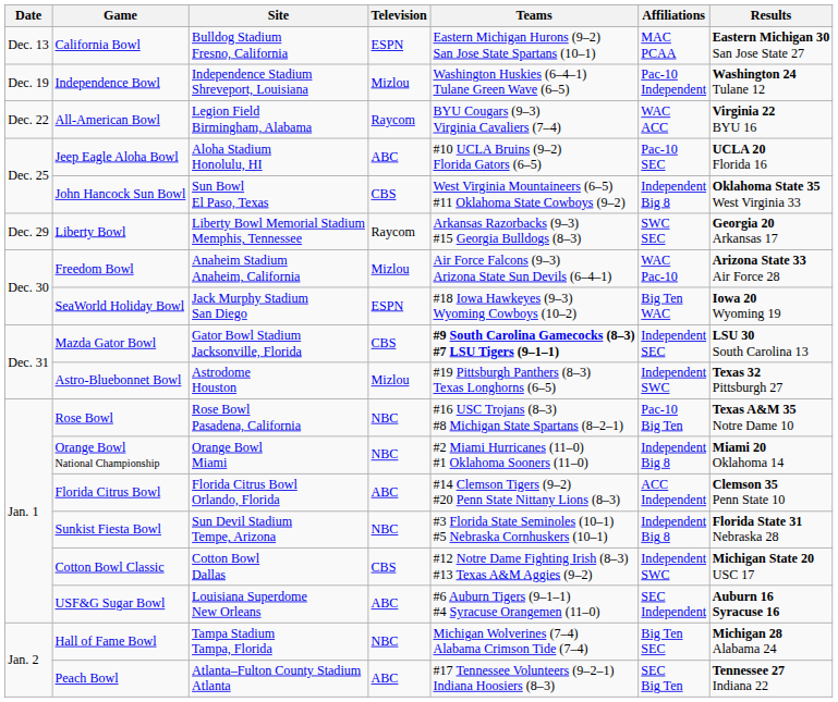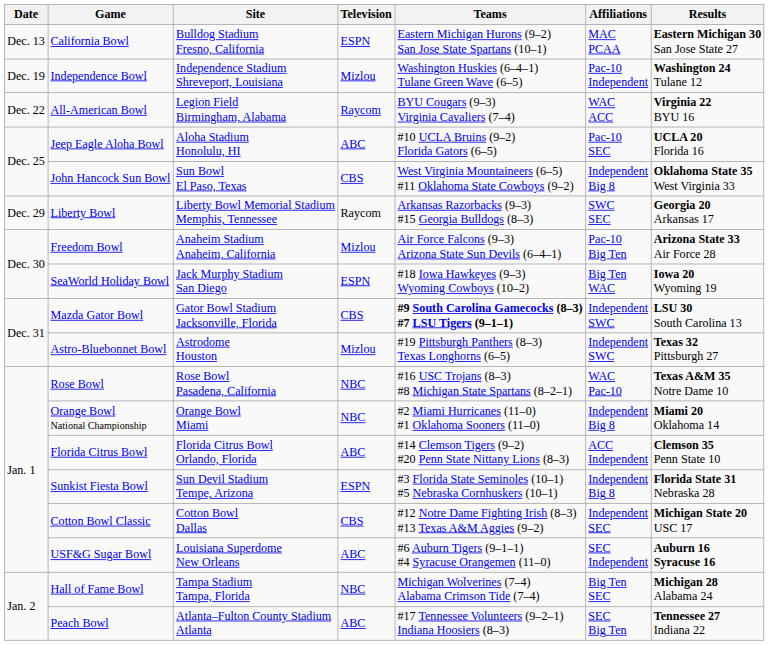 <table class="wikitable" style="font-size:90%;">
 <tr>
 <th>Date</th>
 <th>Game</th>
 <th>Site</th>
 <th>Television</th>
 <th>Teams</th>
 <th>Affiliations</th>
 <th>Results</th>
 </tr>
 <tr>
 <td style=white-space:nowrap>Dec. 13</td>
 <td><a href='#'>California Bowl</a></td>
 <td><a href='#'>Bulldog Stadium</a><br><a href='#'>Fresno, California</a></td>
 <td><a href='#'>ESPN</a></td>
 <td><a href='#'>Eastern Michigan Hurons</a> (9–2) <br> <a href='#'>San Jose State Spartans</a> (10–1)</td>
 <td><a href='#'>MAC</a><br><a href='#'>PCAA</a></td>
 <td><strong>Eastern Michigan 30</strong><br>San Jose State 27</td>
 </tr>
 <tr>
 <td style=white-space:nowrap>Dec. 19</td>
 <td><a href='#'>Independence Bowl</a></td>
 <td><a href='#'>Independence Stadium</a><br><a href='#'>Shreveport, Louisiana</a></td>
 <td><a href='#'>Mizlou</a></td>
 <td><a href='#'>Washington Huskies</a> (6–4–1) <br> <a href='#'>Tulane Green Wave</a> (6–5)</td>
 <td><a href='#'>Pac-10</a><br><a href='#'>Independent</a></td>
 <td><strong>Washington 24</strong><br>Tulane 12</td>
 </tr>
 <tr>
 <td style=white-space:nowrap>Dec. 22</td>
 <td><a href='#'>All-American Bowl</a></td>
 <td><a href='#'>Legion Field</a><br><a href='#'>Birmingham, Alabama</a></td>
 <td><a href='#'>Raycom</a></td>
 <td><a href='#'>BYU Cougars</a> (9–3) <br> <a href='#'>Virginia Cavaliers</a> (7–4)</td>
 <td><a href='#'>WAC</a><br><a href='#'>ACC</a></td>
 <td><strong>Virginia 22</strong><br>BYU 16</td>
 </tr>
 <tr>
 <td rowspan=2 style=white-space:nowrap>Dec. 25</td>
 <td><a href='#'>Jeep Eagle Aloha Bowl</a></td>
 <td><a href='#'>Aloha Stadium</a><br><a href='#'>Honolulu, HI</a></td>
 <td><a href='#'>ABC</a></td>
 <td>#10 <a href='#'>UCLA Bruins</a> (9–2) <br> <a href='#'>Florida Gators</a> (6–5)</td>
 <td><a href='#'>Pac-10</a><br><a href='#'>SEC</a></td>
 <td><strong>UCLA 20</strong><br>Florida 16</td>
 </tr>
 <tr>
 <td><a href='#'>John Hancock Sun Bowl</a></td>
 <td><a href='#'>Sun Bowl</a><br><a href='#'>El Paso, Texas</a></td>
 <td><a href='#'>CBS</a></td>
 <td><a href='#'>West Virginia Mountaineers</a> (6–5) <br> #11 <a href='#'>Oklahoma State Cowboys</a> (9–2)</td>
 <td><a href='#'>Independent</a><br><a href='#'>Big 8</a></td>
 <td><strong>Oklahoma State 35</strong><br>West Virginia 33</td>
 </tr>
 <tr>
 <td style=white-space:nowrap>Dec. 29</td>
 <td><a href='#'>Liberty Bowl</a></td>
 <td><a href='#'>Liberty Bowl Memorial Stadium</a><br><a href='#'>Memphis, Tennessee</a></td>
 <td>Raycom</td>
 <td><a href='#'>Arkansas Razorbacks</a> (9–3) <br> #15 <a href='#'>Georgia Bulldogs</a> (8–3)</td>
 <td><a href='#'>SWC</a><br><a href='#'>SEC</a></td>
 <td><strong>Georgia 20</strong><br>Arkansas 17</td>
 </tr>
 <tr>
 <td rowspan=2 style=white-space:nowrap>Dec. 30</td>
 <td><a href='#'>Freedom Bowl</a></td>
 <td><a href='#'>Anaheim Stadium</a><br><a href='#'>Anaheim, California</a></td>
 <td><a href='#'>Mizlou</a></td>
 <td><a href='#'>Air Force Falcons</a> (9–3) <br> <a href='#'>Arizona State Sun Devils</a> (6–4–1)</td>
-<td><a href='#'>WAC</a><br><a href='#'>Pac-10</a></td>
+<td><a href='#'>Pac-10</a><br><a href='#'>Big Ten</a></td>
 <td><strong>Arizona State 33</strong><br>Air Force 28</td>
 </tr>
 <tr>
 <td><a href='#'>SeaWorld Holiday Bowl</a></td>
 <td><a href='#'>Jack Murphy Stadium</a><br><a href='#'>San Diego</a></td>
 <td><a href='#'>ESPN</a></td>
 <td>#18 <a href='#'>Iowa Hawkeyes</a> (9–3) <br> <a href='#'>Wyoming Cowboys</a> (10–2)</td>
 <td><a href='#'>Big Ten</a><br><a href='#'>WAC</a></td>
 <td><strong>Iowa 20</strong><br>Wyoming 19</td>
 </tr>
 <tr>
 <td rowspan=2 style=white-space:nowrap>Dec. 31</td>
 <td><a href='#'>Mazda Gator Bowl</a></td>
 <td><a href='#'>Gator Bowl Stadium</a><br><a href='#'>Jacksonville, Florida</a></td>
 <td><a href='#'>CBS</a></td>
 <td><strong>#9 <a href='#'>South Carolina Gamecocks</a> (8–3) <br> #7 <a href='#'>LSU Tigers</a> (9–1–1)</strong></td>
-<td><a href='#'>Independent</a><br><a href='#'>SEC</a></td>
+<td><a href='#'>Independent</a><br><a href='#'>SWC</a></td>
 <td><strong>LSU 30</strong><br>South Carolina 13</td>
 </tr>
 <tr>
 <td><a href='#'>Astro-Bluebonnet Bowl</a></td>
 <td><a href='#'>Astrodome</a><br><a href='#'>Houston</a></td>
 <td><a href='#'>Mizlou</a></td>
 <td>#19 <a href='#'>Pittsburgh Panthers</a> (8–3) <br> <a href='#'>Texas Longhorns</a> (6–5)</td>
 <td><a href='#'>Independent</a><br><a href='#'>SWC</a></td>
 <td><strong>Texas 32</strong><br>Pittsburgh 27</td>
 </tr>
 <tr>
 <td rowspan=6 style=white-space:nowrap>Jan. 1</td>
 <td><a href='#'>Rose Bowl</a></td>
 <td><a href='#'>Rose Bowl</a><br><a href='#'>Pasadena, California</a></td>
 <td><a href='#'>NBC</a></td>
 <td>#16 <a href='#'>USC Trojans</a> (8–3) <br> #8 <a href='#'>Michigan State Spartans</a> (8–2–1)</td>
-<td><a href='#'>Pac-10</a><br><a href='#'>Big Ten</a></td>
+<td><a href='#'>WAC</a><br><a href='#'>Pac-10</a></td>
 <td><strong>Texas A&M 35</strong><br>Notre Dame 10</td>
 </tr>
 <tr>
 <td><a href='#'>Orange Bowl</a><br><small>National Championship</small></td>
 <td><a href='#'>Orange Bowl</a><br><a href='#'>Miami</a></td>
 <td><a href='#'>NBC</a></td>
 <td>#2 <a href='#'>Miami Hurricanes</a> (11–0) <br> #1 <a href='#'>Oklahoma Sooners</a> (11–0)</td>
 <td><a href='#'>Independent</a><br><a href='#'>Big 8</a></td>
 <td><strong>Miami 20</strong><br>Oklahoma 14</td>
 </tr>
 <tr>
 <td><a href='#'>Florida Citrus Bowl</a></td>
 <td><a href='#'>Florida Citrus Bowl</a><br><a href='#'>Orlando, Florida</a></td>
 <td><a href='#'>ABC</a></td>
 <td>#14 <a href='#'>Clemson Tigers</a> (9–2) <br> #20 <a href='#'>Penn State Nittany Lions</a> (8–3)</td>
 <td><a href='#'>ACC</a><br><a href='#'>Independent</a></td>
 <td><strong>Clemson 35</strong><br>Penn State 10</td>
 </tr>
 <tr>
 <td><a href='#'>Sunkist Fiesta Bowl</a></td>
 <td><a href='#'>Sun Devil Stadium</a><br><a href='#'>Tempe, Arizona</a></td>
-<td><a href='#'>NBC</a></td>
+<td><a href='#'>ESPN</a></td>
 <td>#3 <a href='#'>Florida State Seminoles</a> (10–1) <br> #5 <a href='#'>Nebraska Cornhuskers</a> (10–1)</td>
 <td><a href='#'>Independent</a><br><a href='#'>Big 8</a></td>
 <td><strong>Florida State 31</strong><br>Nebraska 28</td>
 </tr>
 <tr>
 <td><a href='#'>Cotton Bowl Classic</a></td>
 <td><a href='#'>Cotton Bowl</a><br><a href='#'>Dallas</a></td>
 <td><a href='#'>CBS</a></td>
 <td>#12 <a href='#'>Notre Dame Fighting Irish</a> (8–3) <br> #13 <a href='#'>Texas A&M Aggies</a> (9–2)</td>
-<td><a href='#'>Independent</a><br><a href='#'>SWC</a></td>
+<td><a href='#'>Independent</a><br><a href='#'>SEC</a></td>
 <td><strong>Michigan State 20</strong><br>USC 17</td>
 </tr>
 <tr>
 <td><a href='#'>USF&G Sugar Bowl</a></td>
 <td><a href='#'>Louisiana Superdome</a><br><a href='#'>New Orleans</a></td>
 <td><a href='#'>ABC</a></td>
 <td>#6 <a href='#'>Auburn Tigers</a> (9–1–1) <br> #4 <a href='#'>Syracuse Orangemen</a> (11–0)</td>
 <td><a href='#'>SEC</a><br><a href='#'>Independent</a></td>
 <td><strong>Auburn 16</strong><br><strong>Syracuse 16</strong></td>
 </tr>
 <tr>
 <td rowspan=2 style=white-space:nowrap>Jan. 2</td>
 <td><a href='#'>Hall of Fame Bowl</a></td>
 <td><a href='#'>Tampa Stadium</a><br><a href='#'>Tampa, Florida</a></td>
 <td><a href='#'>NBC</a></td>
 <td><a href='#'>Michigan Wolverines</a> (7–4) <br> <a href='#'>Alabama Crimson Tide</a> (7–4)</td>
 <td><a href='#'>Big Ten</a><br><a href='#'>SEC</a></td>
 <td><strong>Michigan 28</strong><br>Alabama 24</td>
 </tr>
 <tr>
 <td><a href='#'>Peach Bowl</a></td>
 <td><a href='#'>Atlanta–Fulton County Stadium</a><br><a href='#'>Atlanta</a></td>
 <td><a href='#'>ABC</a></td>
 <td>#17 <a href='#'>Tennessee Volunteers</a> (9–2–1) <br> <a href='#'>Indiana Hoosiers</a> (8–3)</td>
 <td><a href='#'>SEC</a><br><a href='#'>Big Ten</a></td>
 <td><strong>Tennessee 27</strong><br>Indiana 22</td>
 </tr>
 </table>
